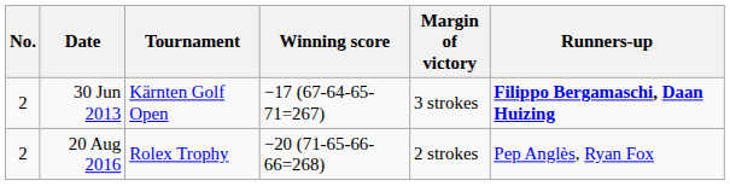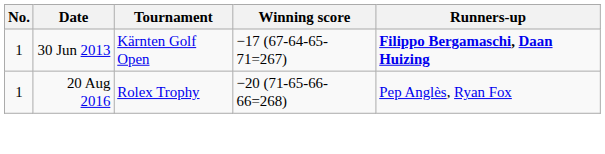 <table class="wikitable" style="font-size:95%;">
 <tr>
 <th>No.</th>
 <th>Date</th>
 <th>Tournament</th>
 <th>Winning score</th>
-<th>Margin of<br>victory</th>
 <th>Runners-up</th>
 </tr>
 <tr>
-<td align=center>2</td>
+<td align=center>1</td>
 <td align=right>30 Jun <a href='#'>2013</a></td>
 <td><a href='#'>Kärnten Golf Open</a></td>
 <td>−17 (67-64-65-71=267)</td>
-<td>3 strokes</td>
 <td><strong> <a href='#'>Filippo Bergamaschi</a>,  <a href='#'>Daan Huizing</a></strong></td>
 </tr>
 <tr>
-<td align=center>2</td>
+<td align=center>1</td>
 <td align=right>20 Aug <a href='#'>2016</a></td>
 <td><a href='#'>Rolex Trophy</a></td>
 <td>−20 (71-65-66-66=268)</td>
-<td>2 strokes</td>
 <td> <a href='#'>Pep Anglès</a>,  <a href='#'>Ryan Fox</a></td>
 </tr>
 </table>
